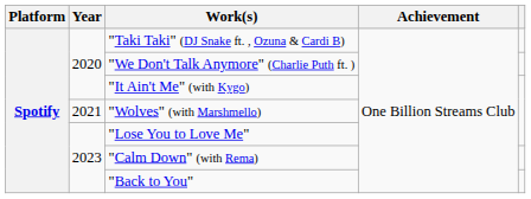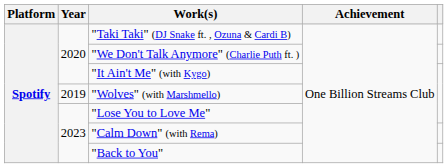 <table class="wikitable sortable plainrowheaders">
 <tr style="background:#ccc; text-align:center;">
 <th scope="col">Platform</th>
 <th scope="col">Year</th>
 <th scope="col">Work(s)</th>
 <th scope="col">Achievement</th>
 <th scope="col" class="unsortable"></th>
 </tr>
 <tr>
 <th scope="row" rowspan="7"><a href='#'>Spotify</a></th>
 <td rowspan="3">2020</td>
 <td>"<a href='#'>Taki Taki</a>" <small>(<a href='#'>DJ Snake</a> ft. , <a href='#'>Ozuna</a> & <a href='#'>Cardi B</a>)</small></td>
 <td rowspan="7">One Billion Streams Club</td>
 <td style="text-align:center;"></td>
 </tr>
 <tr>
 <td>"<a href='#'>We Don't Talk Anymore</a>" <small>(<a href='#'>Charlie Puth</a> ft. )</small></td>
 <td style="text-align:center;"></td>
 </tr>
 <tr>
 <td>"<a href='#'>It Ain't Me</a>" <small>(with <a href='#'>Kygo</a>)</small></td>
 <td rowspan="3" style="text-align:center;"></td>
 </tr>
 <tr>
-<td>2021</td>
+<td>2019</td>
 <td>"<a href='#'>Wolves</a>" <small>(with <a href='#'>Marshmello</a>)</small></td>
 </tr>
 <tr>
 <td rowspan="3">2023</td>
 <td>"<a href='#'>Lose You to Love Me</a>"</td>
 </tr>
 <tr>
 <td>"<a href='#'>Calm Down</a>" <small>(with <a href='#'>Rema</a>)</small></td>
 <td style="text-align:center;"></td>
 </tr>
 <tr>
 <td>"<a href='#'>Back to You</a>"</td>
 <td style="text-align:center;"></td>
 </tr>
 </table>
